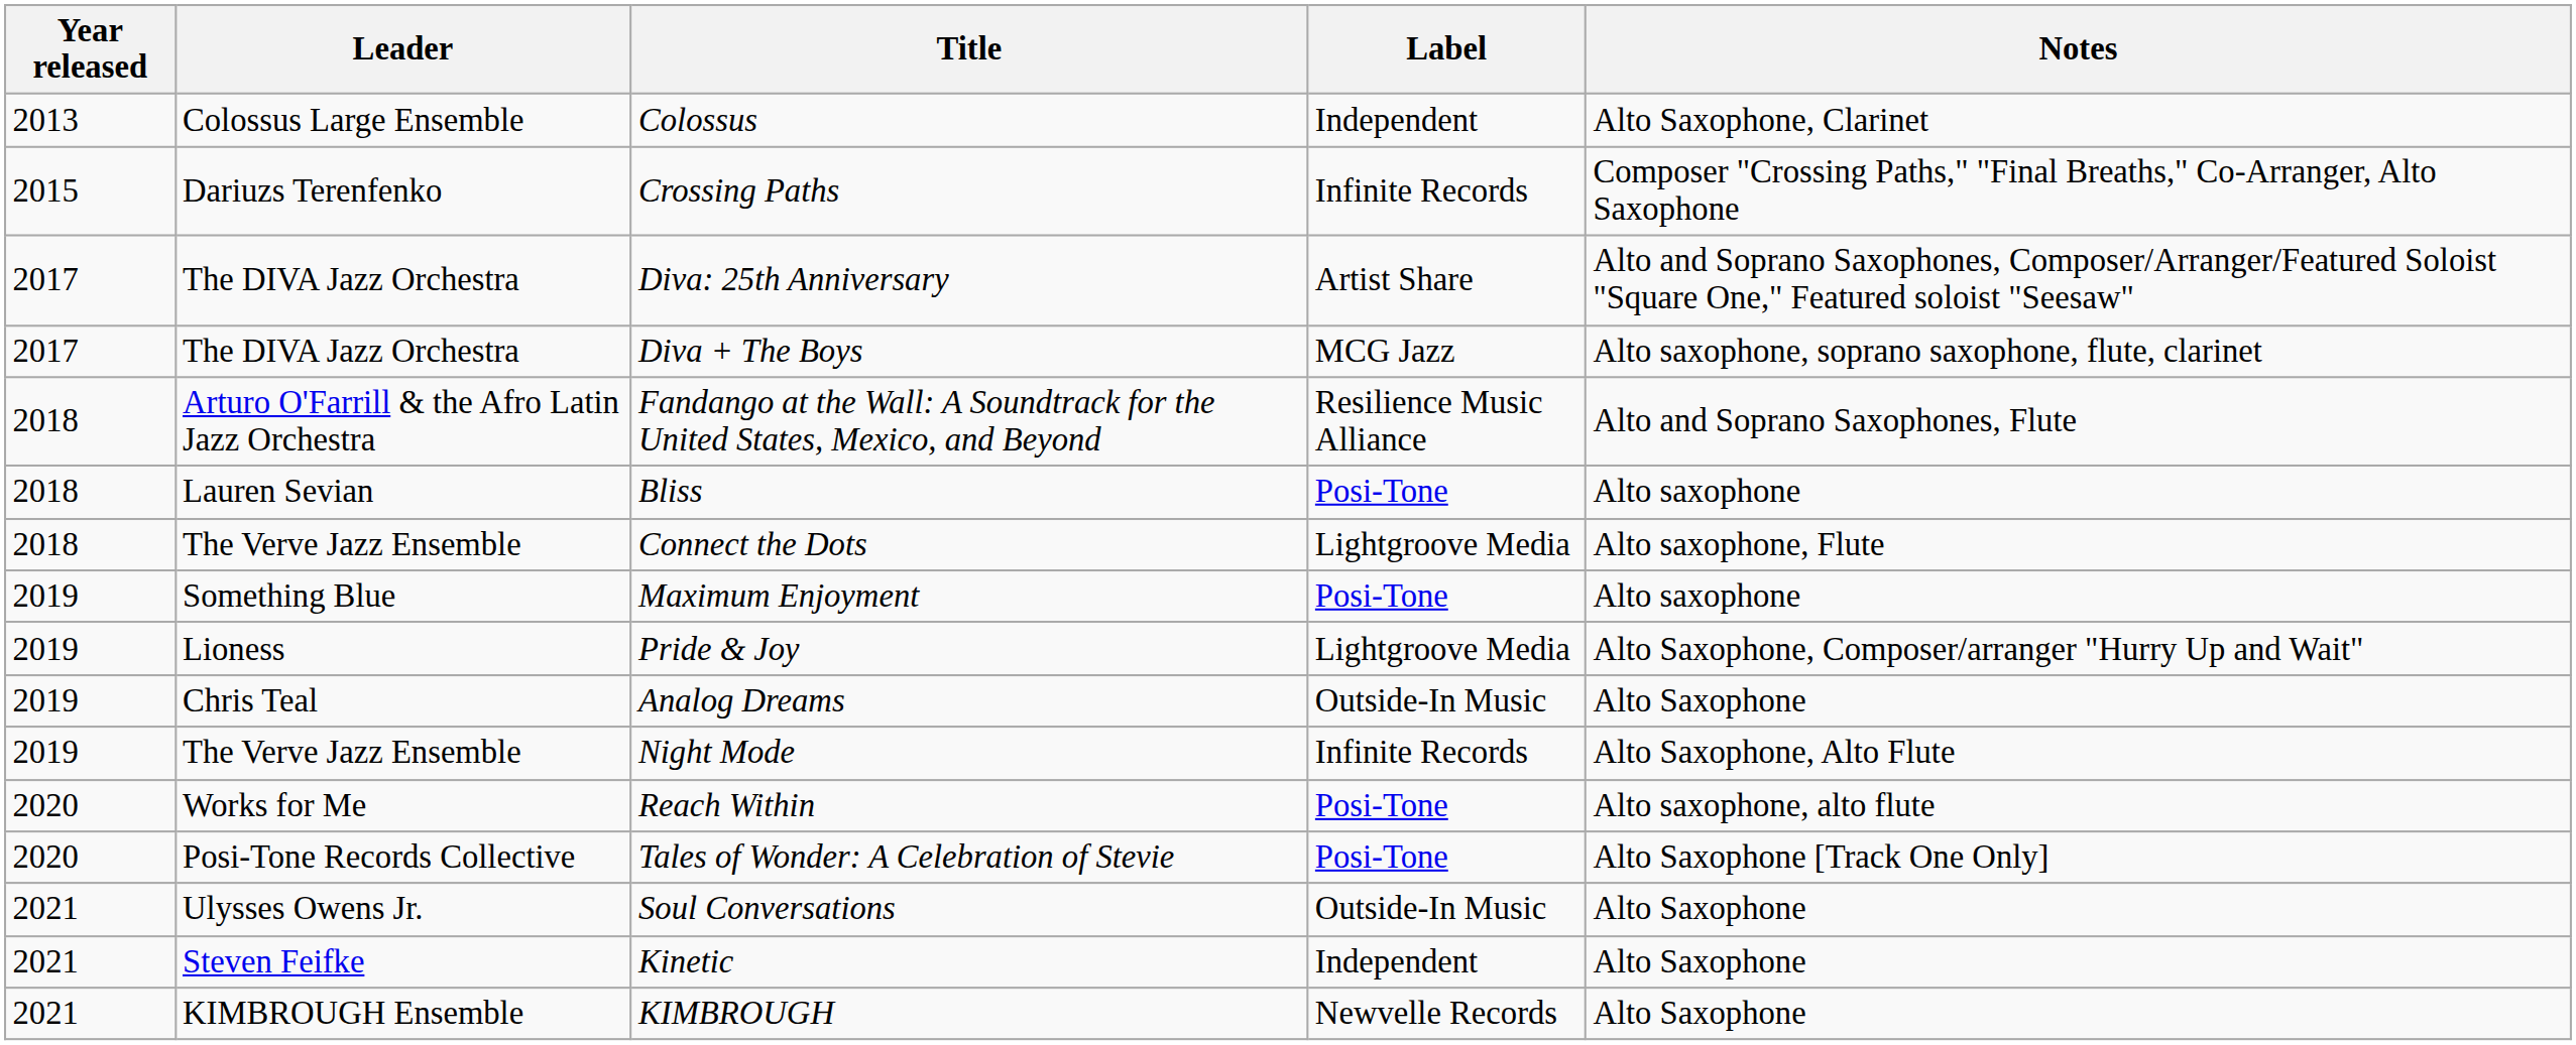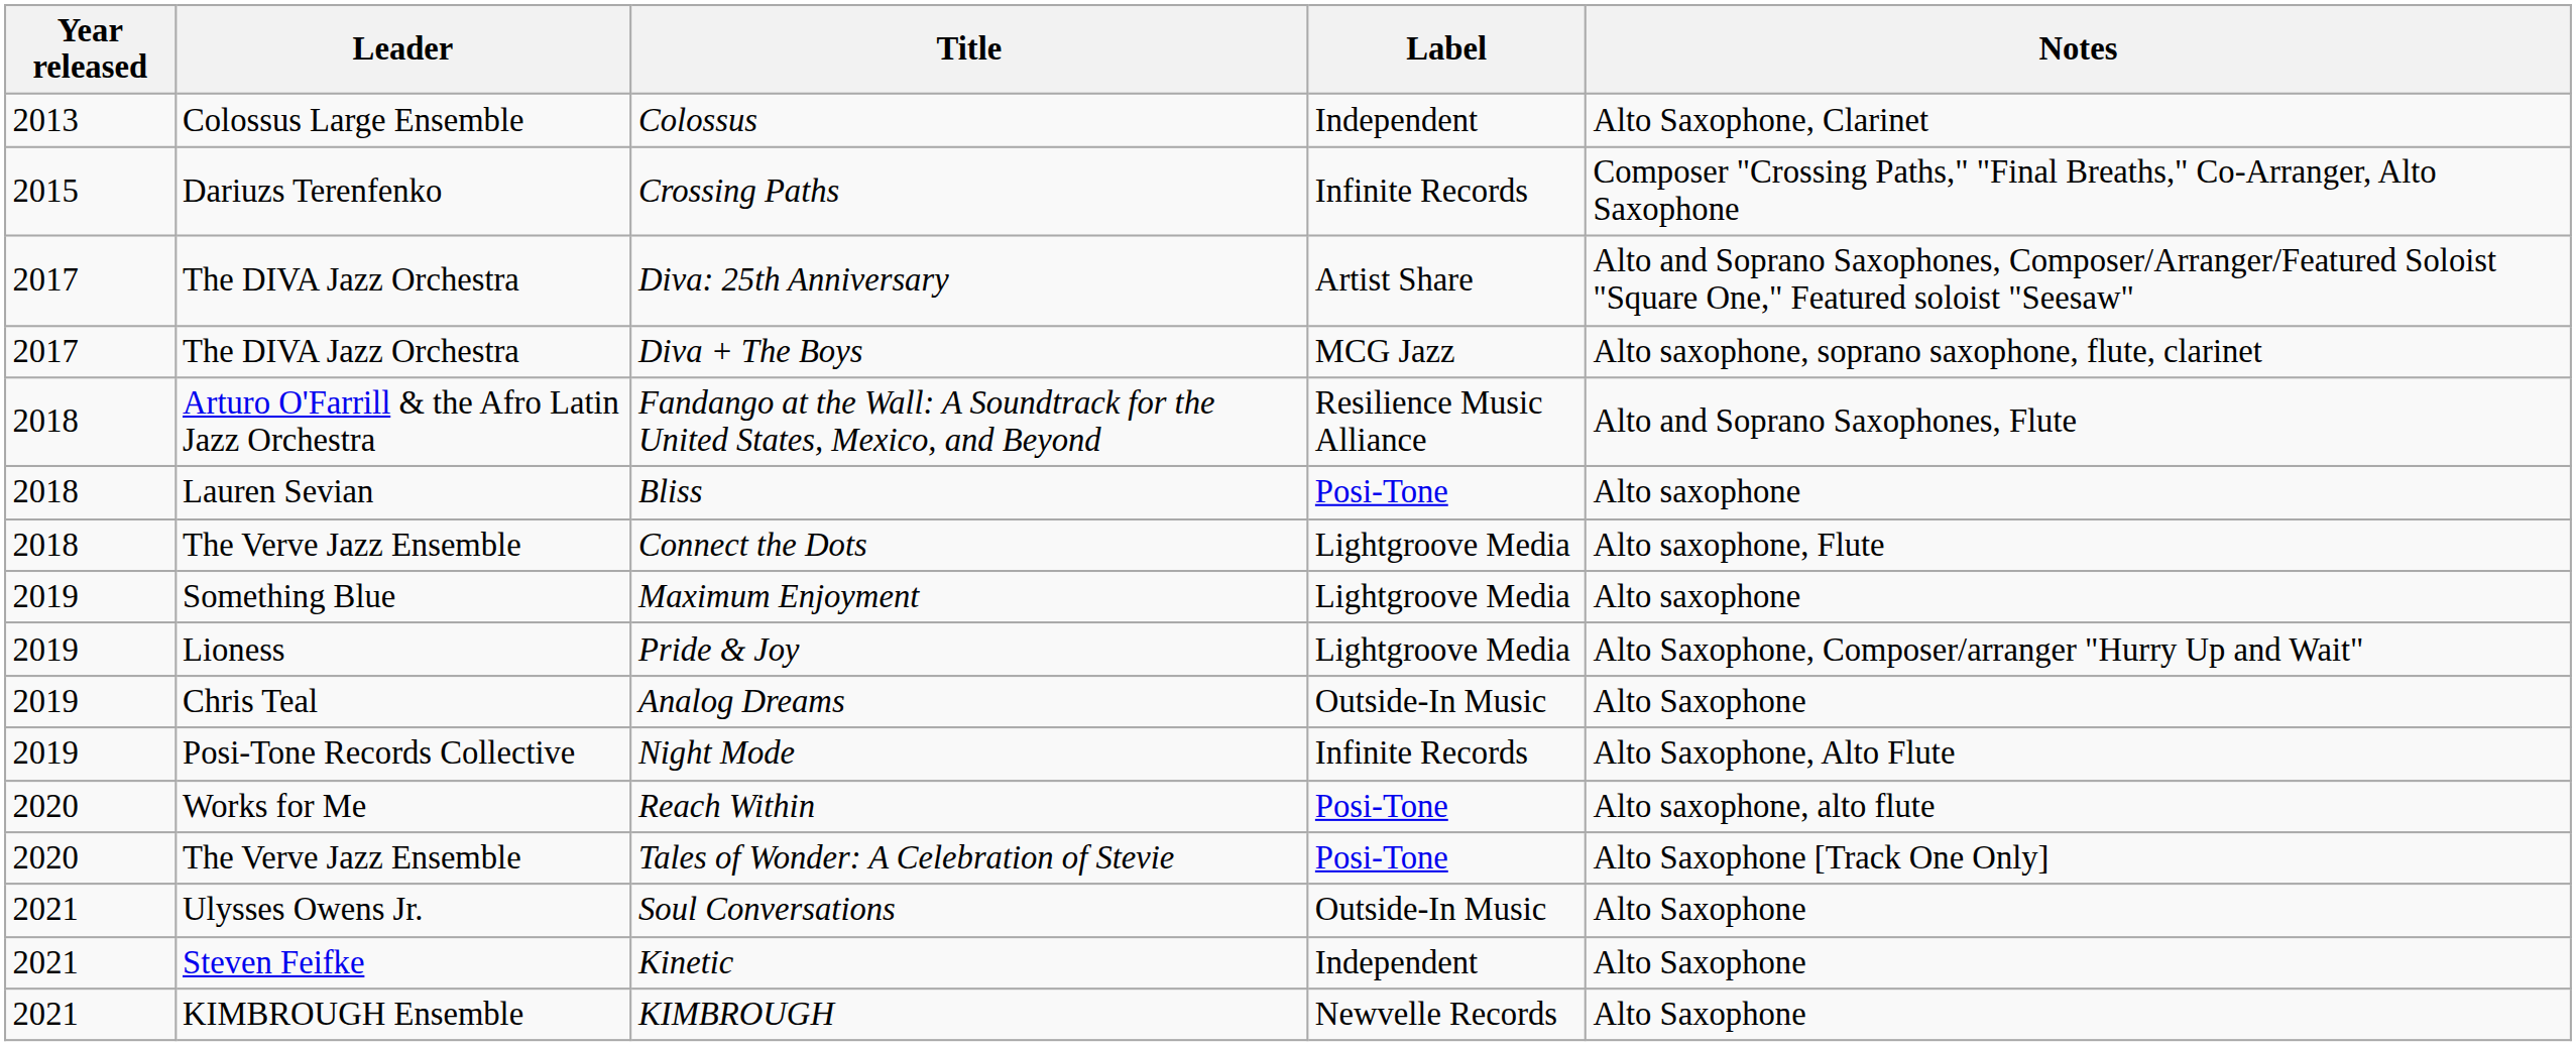 <table class="wikitable sortable">
 <tr>
 <th>Year released</th>
 <th>Leader</th>
 <th>Title</th>
 <th>Label</th>
 <th>Notes</th>
 </tr>
 <tr>
 <td>2013</td>
 <td>Colossus Large Ensemble</td>
 <td><em>Colossus</em></td>
 <td>Independent</td>
 <td>Alto Saxophone, Clarinet</td>
 </tr>
 <tr>
 <td>2015</td>
 <td>Dariuzs Terenfenko</td>
 <td><em>Crossing Paths</em></td>
 <td>Infinite Records</td>
 <td>Composer "Crossing Paths," "Final Breaths," Co-Arranger, Alto Saxophone</td>
 </tr>
 <tr>
 <td>2017</td>
 <td>The DIVA Jazz Orchestra</td>
 <td><em>Diva: 25th Anniversary</em></td>
 <td>Artist Share</td>
 <td>Alto and Soprano Saxophones, Composer/Arranger/Featured Soloist "Square One," Featured soloist "Seesaw"</td>
 </tr>
 <tr>
 <td>2017</td>
 <td>The DIVA Jazz Orchestra</td>
 <td><em>Diva + The Boys</em></td>
 <td>MCG Jazz</td>
 <td>Alto saxophone, soprano saxophone, flute, clarinet</td>
 </tr>
 <tr>
 <td>2018</td>
 <td><a href='#'>Arturo O'Farrill</a> & the Afro Latin Jazz Orchestra</td>
 <td><em>Fandango at the Wall: A Soundtrack for the United States, Mexico, and Beyond</em></td>
 <td>Resilience Music Alliance</td>
 <td>Alto and Soprano Saxophones, Flute</td>
 </tr>
 <tr>
 <td>2018</td>
 <td>Lauren Sevian</td>
 <td><em>Bliss</em></td>
 <td><a href='#'>Posi-Tone</a></td>
 <td>Alto saxophone</td>
 </tr>
 <tr>
 <td>2018</td>
 <td>The Verve Jazz Ensemble</td>
 <td><em>Connect the Dots</em></td>
 <td>Lightgroove Media</td>
 <td>Alto saxophone, Flute</td>
 </tr>
 <tr>
 <td>2019</td>
 <td>Something Blue</td>
 <td><em>Maximum Enjoyment</em></td>
-<td><a href='#'>Posi-Tone</a></td>
+<td>Lightgroove Media</td>
 <td>Alto saxophone</td>
 </tr>
 <tr>
 <td>2019</td>
 <td>Lioness</td>
 <td><em>Pride & Joy</em></td>
 <td>Lightgroove Media</td>
 <td>Alto Saxophone, Composer/arranger "Hurry Up and Wait"</td>
 </tr>
 <tr>
 <td>2019</td>
 <td>Chris Teal</td>
 <td><em>Analog Dreams</em></td>
 <td>Outside-In Music</td>
 <td>Alto Saxophone</td>
 </tr>
 <tr>
 <td>2019</td>
-<td>The Verve Jazz Ensemble</td>
+<td>Posi-Tone Records Collective</td>
 <td><em>Night Mode</em></td>
 <td>Infinite Records</td>
 <td>Alto Saxophone, Alto Flute</td>
 </tr>
 <tr>
 <td>2020</td>
 <td>Works for Me</td>
 <td><em>Reach Within</em></td>
 <td><a href='#'>Posi-Tone</a></td>
 <td>Alto saxophone, alto flute</td>
 </tr>
 <tr>
 <td>2020</td>
-<td>Posi-Tone Records Collective</td>
+<td>The Verve Jazz Ensemble</td>
 <td><em>Tales of Wonder: A Celebration of Stevie</em></td>
 <td><a href='#'>Posi-Tone</a></td>
 <td>Alto Saxophone [Track One Only]</td>
 </tr>
 <tr>
 <td>2021</td>
 <td>Ulysses Owens Jr.</td>
 <td><em>Soul Conversations</em></td>
 <td>Outside-In Music</td>
 <td>Alto Saxophone</td>
 </tr>
 <tr>
 <td>2021</td>
 <td><a href='#'>Steven Feifke</a></td>
 <td><em>Kinetic</em></td>
 <td>Independent</td>
 <td>Alto Saxophone</td>
 </tr>
 <tr>
 <td>2021</td>
 <td>KIMBROUGH Ensemble</td>
 <td><em>KIMBROUGH</em></td>
 <td>Newvelle Records</td>
 <td>Alto Saxophone</td>
 </tr>
 </table>
